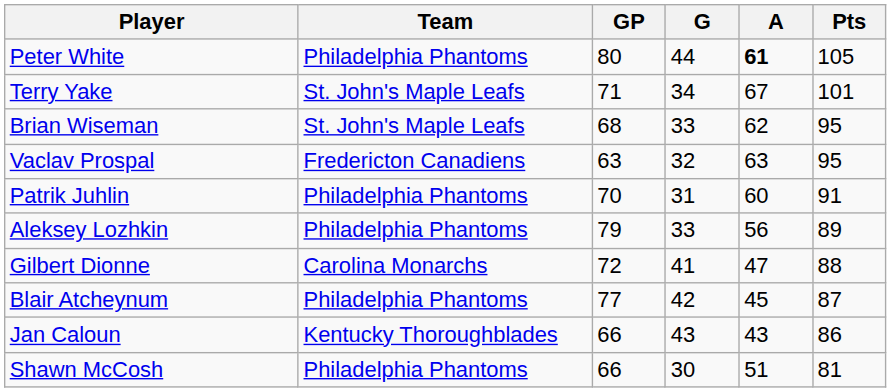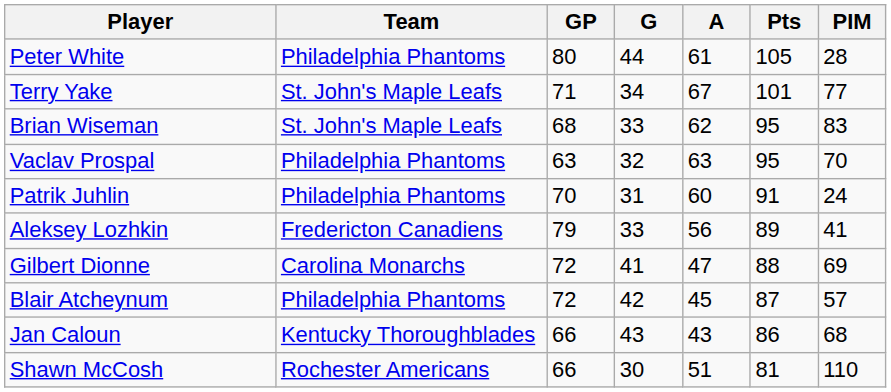 <table class="wikitable">
 <tr>
 <th bgcolor="#DDDDFF" width="30%">Player</th>
 <th bgcolor="#DDDDFF" width="30%">Team</th>
 <th bgcolor="#DDDDFF" width="7.5%">GP</th>
 <th bgcolor="#DDDDFF" width="7.5%">G</th>
 <th bgcolor="#DDDDFF" width="7.5%">A</th>
 <th bgcolor="#DDDDFF" width="7.5%">Pts</th>
+<th bgcolor="#DDDDFF" width="7.5%">PIM</th>
 </tr>
 <tr>
 <td><a href='#'>Peter White</a></td>
 <td><a href='#'>Philadelphia Phantoms</a></td>
 <td>80</td>
 <td>44</td>
-<td><strong>61</strong></td>
+<td>61</td>
 <td>105</td>
+<td>28</td>
 </tr>
 <tr>
 <td><a href='#'>Terry Yake</a></td>
 <td><a href='#'>St. John's Maple Leafs</a></td>
 <td>71</td>
 <td>34</td>
 <td>67</td>
 <td>101</td>
+<td>77</td>
 </tr>
 <tr>
 <td><a href='#'>Brian Wiseman</a></td>
 <td><a href='#'>St. John's Maple Leafs</a></td>
 <td>68</td>
 <td>33</td>
 <td>62</td>
 <td>95</td>
+<td>83</td>
 </tr>
 <tr>
 <td><a href='#'>Vaclav Prospal</a></td>
-<td><a href='#'>Fredericton Canadiens</a></td>
+<td><a href='#'>Philadelphia Phantoms</a></td>
 <td>63</td>
 <td>32</td>
 <td>63</td>
 <td>95</td>
+<td>70</td>
 </tr>
 <tr>
 <td><a href='#'>Patrik Juhlin</a></td>
 <td><a href='#'>Philadelphia Phantoms</a></td>
 <td>70</td>
 <td>31</td>
 <td>60</td>
 <td>91</td>
+<td>24</td>
 </tr>
 <tr>
 <td><a href='#'>Aleksey Lozhkin</a></td>
-<td><a href='#'>Philadelphia Phantoms</a></td>
+<td><a href='#'>Fredericton Canadiens</a></td>
 <td>79</td>
 <td>33</td>
 <td>56</td>
 <td>89</td>
+<td>41</td>
 </tr>
 <tr>
 <td><a href='#'>Gilbert Dionne</a></td>
 <td><a href='#'>Carolina Monarchs</a></td>
 <td>72</td>
 <td>41</td>
 <td>47</td>
 <td>88</td>
+<td>69</td>
 </tr>
 <tr>
 <td><a href='#'>Blair Atcheynum</a></td>
 <td><a href='#'>Philadelphia Phantoms</a></td>
-<td>77</td>
+<td>72</td>
 <td>42</td>
 <td>45</td>
 <td>87</td>
+<td>57</td>
 </tr>
 <tr>
 <td><a href='#'>Jan Caloun</a></td>
 <td><a href='#'>Kentucky Thoroughblades</a></td>
 <td>66</td>
 <td>43</td>
 <td>43</td>
 <td>86</td>
+<td>68</td>
 </tr>
 <tr>
 <td><a href='#'>Shawn McCosh</a></td>
-<td><a href='#'>Philadelphia Phantoms</a></td>
+<td><a href='#'>Rochester Americans</a></td>
 <td>66</td>
 <td>30</td>
 <td>51</td>
 <td>81</td>
+<td>110</td>
 </tr>
 </table>
